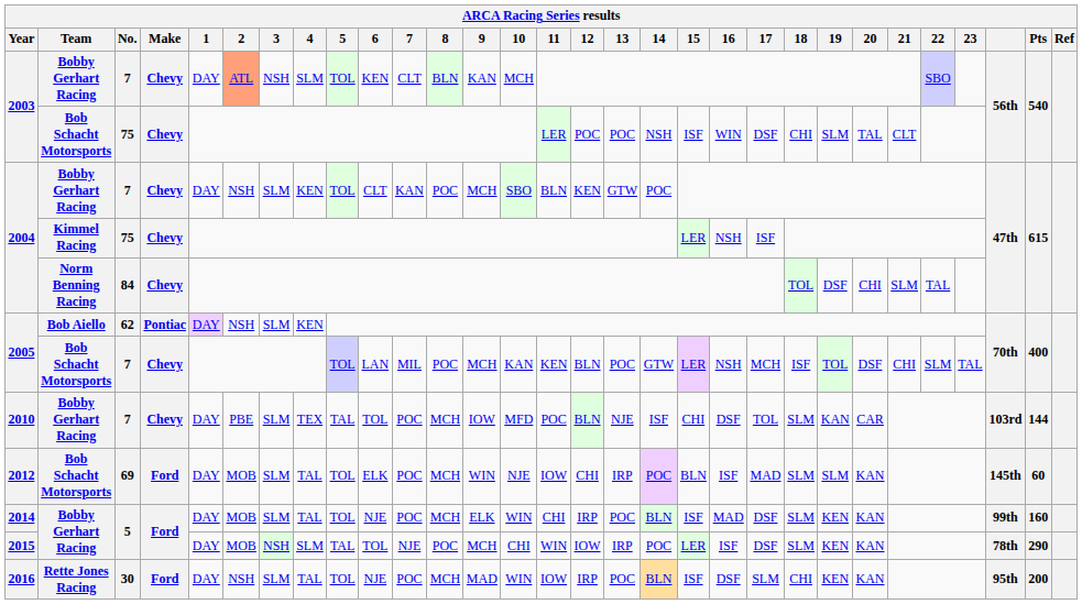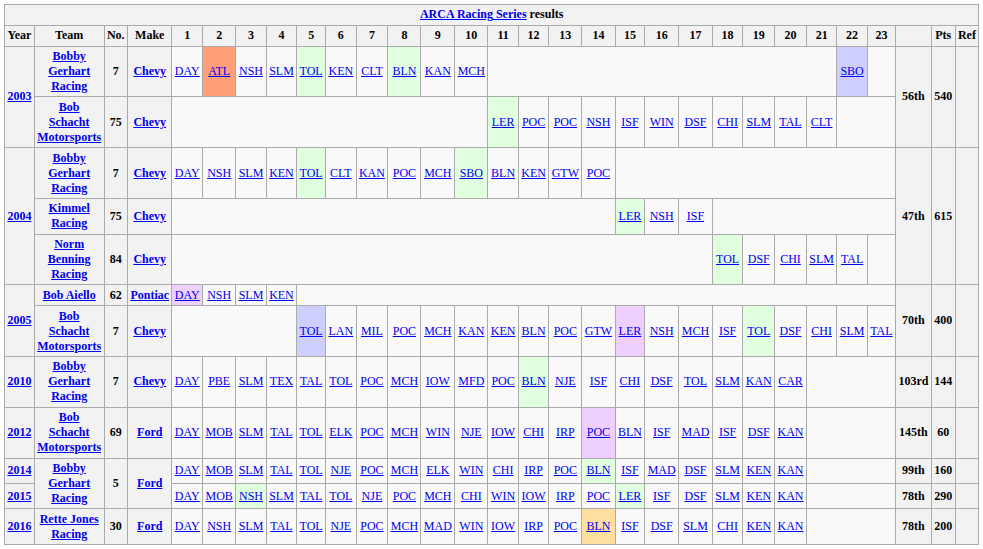 <table class="wikitable" style="text-align:center; font-size:75%">
 <tr>
 <th colspan=48><a href='#'>ARCA Racing Series</a> results</th>
 </tr>
 <tr>
 <th>Year</th>
 <th>Team</th>
 <th>No.</th>
 <th>Make</th>
 <th>1</th>
 <th>2</th>
 <th>3</th>
 <th>4</th>
 <th>5</th>
 <th>6</th>
 <th>7</th>
 <th>8</th>
 <th>9</th>
 <th>10</th>
 <th>11</th>
 <th>12</th>
 <th>13</th>
 <th>14</th>
 <th>15</th>
 <th>16</th>
 <th>17</th>
 <th>18</th>
 <th>19</th>
 <th>20</th>
 <th>21</th>
 <th>22</th>
 <th>23</th>
 <th></th>
 <th>Pts</th>
 <th>Ref</th>
 </tr>
 <tr>
 <th rowspan=2><a href='#'>2003</a></th>
 <th><a href='#'>Bobby Gerhart Racing</a></th>
 <th>7</th>
 <th><a href='#'>Chevy</a></th>
 <td><a href='#'>DAY</a></td>
 <td style="background: lightsalmon;"><a href='#'>ATL</a></td>
 <td><a href='#'>NSH</a></td>
 <td><a href='#'>SLM</a></td>
 <td style="background:#DFFFDF;"><a href='#'>TOL</a><br></td>
 <td><a href='#'>KEN</a></td>
 <td><a href='#'>CLT</a></td>
 <td style="background:#DFFFDF;"><a href='#'>BLN</a><br></td>
 <td><a href='#'>KAN</a></td>
 <td><a href='#'>MCH</a></td>
 <td colspan=11></td>
 <td style="background:#CFCFFF;"><a href='#'>SBO</a><br></td>
 <td></td>
 <th rowspan=2>56th</th>
 <th rowspan=2>540</th>
 <th rowspan=2></th>
 </tr>
 <tr>
 <th><a href='#'>Bob Schacht Motorsports</a></th>
 <th>75</th>
 <th><a href='#'>Chevy</a></th>
 <td colspan=10></td>
 <td style="background:#DFFFDF;"><a href='#'>LER</a><br></td>
 <td><a href='#'>POC</a></td>
 <td><a href='#'>POC</a></td>
 <td><a href='#'>NSH</a></td>
 <td><a href='#'>ISF</a></td>
 <td><a href='#'>WIN</a></td>
 <td><a href='#'>DSF</a></td>
 <td><a href='#'>CHI</a></td>
 <td><a href='#'>SLM</a></td>
 <td><a href='#'>TAL</a></td>
 <td><a href='#'>CLT</a></td>
 <td colspan=2></td>
 </tr>
 <tr>
 <th rowspan=3><a href='#'>2004</a></th>
 <th><a href='#'>Bobby Gerhart Racing</a></th>
 <th>7</th>
 <th><a href='#'>Chevy</a></th>
 <td><a href='#'>DAY</a></td>
 <td><a href='#'>NSH</a></td>
 <td><a href='#'>SLM</a></td>
 <td><a href='#'>KEN</a></td>
 <td style="background:#DFFFDF;"><a href='#'>TOL</a><br></td>
 <td><a href='#'>CLT</a></td>
 <td><a href='#'>KAN</a></td>
 <td><a href='#'>POC</a></td>
 <td><a href='#'>MCH</a></td>
 <td style="background:#DFFFDF;"><a href='#'>SBO</a><br></td>
 <td><a href='#'>BLN</a></td>
 <td><a href='#'>KEN</a></td>
 <td><a href='#'>GTW</a></td>
 <td><a href='#'>POC</a></td>
 <td colspan=9></td>
 <th rowspan=3>47th</th>
 <th rowspan=3>615</th>
 <th rowspan=3></th>
 </tr>
 <tr>
 <th><a href='#'>Kimmel Racing</a></th>
 <th>75</th>
 <th><a href='#'>Chevy</a></th>
 <td colspan=14></td>
 <td style="background:#DFFFDF;"><a href='#'>LER</a><br></td>
 <td><a href='#'>NSH</a></td>
 <td><a href='#'>ISF</a></td>
 <td colspan=6></td>
 </tr>
 <tr>
 <th><a href='#'>Norm Benning Racing</a></th>
 <th>84</th>
 <th><a href='#'>Chevy</a></th>
 <td colspan=17></td>
 <td style="background:#DFFFDF;"><a href='#'>TOL</a><br></td>
 <td><a href='#'>DSF</a></td>
 <td><a href='#'>CHI</a></td>
 <td><a href='#'>SLM</a></td>
 <td><a href='#'>TAL</a></td>
 <td></td>
 </tr>
 <tr>
 <th rowspan=2><a href='#'>2005</a></th>
 <th><a href='#'>Bob Aiello</a></th>
 <th>62</th>
 <th><a href='#'>Pontiac</a></th>
 <td style="background:#EFCFFF;"><a href='#'>DAY</a><br></td>
 <td><a href='#'>NSH</a></td>
 <td><a href='#'>SLM</a></td>
 <td><a href='#'>KEN</a></td>
 <td colspan=19></td>
 <th rowspan=2>70th</th>
 <th rowspan=2>400</th>
 <th rowspan=2></th>
 </tr>
 <tr>
 <th><a href='#'>Bob Schacht Motorsports</a></th>
 <th>7</th>
 <th><a href='#'>Chevy</a></th>
 <td colspan=4></td>
 <td style="background:#CFCFFF;"><a href='#'>TOL</a><br></td>
 <td><a href='#'>LAN</a></td>
 <td><a href='#'>MIL</a></td>
 <td><a href='#'>POC</a></td>
 <td><a href='#'>MCH</a></td>
 <td><a href='#'>KAN</a></td>
 <td><a href='#'>KEN</a></td>
 <td><a href='#'>BLN</a></td>
 <td><a href='#'>POC</a></td>
 <td><a href='#'>GTW</a></td>
 <td style="background:#EFCFFF;"><a href='#'>LER</a><br></td>
 <td><a href='#'>NSH</a></td>
 <td><a href='#'>MCH</a></td>
 <td><a href='#'>ISF</a></td>
 <td style="background:#DFFFDF;"><a href='#'>TOL</a><br></td>
 <td><a href='#'>DSF</a></td>
 <td><a href='#'>CHI</a></td>
 <td><a href='#'>SLM</a></td>
 <td><a href='#'>TAL</a></td>
 </tr>
 <tr>
 <th><a href='#'>2010</a></th>
 <th><a href='#'>Bobby Gerhart Racing</a></th>
 <th>7</th>
 <th><a href='#'>Chevy</a></th>
 <td><a href='#'>DAY</a></td>
 <td><a href='#'>PBE</a></td>
 <td><a href='#'>SLM</a></td>
 <td><a href='#'>TEX</a></td>
 <td><a href='#'>TAL</a></td>
 <td><a href='#'>TOL</a></td>
 <td><a href='#'>POC</a></td>
 <td><a href='#'>MCH</a></td>
 <td><a href='#'>IOW</a></td>
 <td><a href='#'>MFD</a></td>
 <td><a href='#'>POC</a></td>
 <td style="background:#DFFFDF;"><a href='#'>BLN</a><br></td>
 <td><a href='#'>NJE</a></td>
 <td><a href='#'>ISF</a></td>
 <td><a href='#'>CHI</a></td>
 <td><a href='#'>DSF</a></td>
 <td><a href='#'>TOL</a></td>
 <td><a href='#'>SLM</a></td>
 <td><a href='#'>KAN</a></td>
 <td><a href='#'>CAR</a></td>
 <td colspan=3></td>
 <th>103rd</th>
 <th>144</th>
 <th></th>
 </tr>
 <tr>
 <th><a href='#'>2012</a></th>
 <th><a href='#'>Bob Schacht Motorsports</a></th>
 <th>69</th>
 <th><a href='#'>Ford</a></th>
 <td><a href='#'>DAY</a></td>
 <td><a href='#'>MOB</a></td>
 <td><a href='#'>SLM</a></td>
 <td><a href='#'>TAL</a></td>
 <td><a href='#'>TOL</a></td>
 <td><a href='#'>ELK</a></td>
 <td><a href='#'>POC</a></td>
 <td><a href='#'>MCH</a></td>
 <td><a href='#'>WIN</a></td>
 <td><a href='#'>NJE</a></td>
 <td><a href='#'>IOW</a></td>
 <td><a href='#'>CHI</a></td>
 <td><a href='#'>IRP</a></td>
 <td style="background:#EFCFFF;"><a href='#'>POC</a><br></td>
 <td><a href='#'>BLN</a></td>
 <td><a href='#'>ISF</a></td>
 <td><a href='#'>MAD</a></td>
-<td><a href='#'>SLM</a></td>
-<td><a href='#'>SLM</a></td>
+<td><a href='#'>ISF</a></td>
+<td><a href='#'>DSF</a></td>
 <td><a href='#'>KAN</a></td>
 <td colspan=3></td>
 <th>145th</th>
 <th>60</th>
 <th></th>
 </tr>
 <tr>
 <th><a href='#'>2014</a></th>
 <th rowspan=2><a href='#'>Bobby Gerhart Racing</a></th>
 <th rowspan=2>5</th>
 <th rowspan=2><a href='#'>Ford</a></th>
 <td><a href='#'>DAY</a></td>
 <td><a href='#'>MOB</a></td>
 <td><a href='#'>SLM</a></td>
 <td><a href='#'>TAL</a></td>
 <td><a href='#'>TOL</a></td>
 <td><a href='#'>NJE</a></td>
 <td><a href='#'>POC</a></td>
 <td><a href='#'>MCH</a></td>
 <td><a href='#'>ELK</a></td>
 <td><a href='#'>WIN</a></td>
 <td><a href='#'>CHI</a></td>
 <td><a href='#'>IRP</a></td>
 <td><a href='#'>POC</a></td>
 <td style="background:#DFFFDF;"><a href='#'>BLN</a><br></td>
 <td><a href='#'>ISF</a></td>
 <td><a href='#'>MAD</a></td>
 <td><a href='#'>DSF</a></td>
 <td><a href='#'>SLM</a></td>
 <td><a href='#'>KEN</a></td>
 <td><a href='#'>KAN</a></td>
 <td colspan=3></td>
 <th>99th</th>
 <th>160</th>
 <th></th>
 </tr>
 <tr>
 <th><a href='#'>2015</a></th>
 <td><a href='#'>DAY</a></td>
 <td><a href='#'>MOB</a></td>
 <td style="background:#DFFFDF;"><a href='#'>NSH</a><br></td>
 <td><a href='#'>SLM</a></td>
 <td><a href='#'>TAL</a></td>
 <td><a href='#'>TOL</a></td>
 <td><a href='#'>NJE</a></td>
 <td><a href='#'>POC</a></td>
 <td><a href='#'>MCH</a></td>
 <td><a href='#'>CHI</a></td>
 <td><a href='#'>WIN</a></td>
 <td><a href='#'>IOW</a></td>
 <td><a href='#'>IRP</a></td>
 <td><a href='#'>POC</a></td>
 <td style="background:#DFFFDF;"><a href='#'>LER</a><br></td>
 <td><a href='#'>ISF</a></td>
 <td><a href='#'>DSF</a></td>
 <td><a href='#'>SLM</a></td>
 <td><a href='#'>KEN</a></td>
 <td><a href='#'>KAN</a></td>
 <td colspan=3></td>
 <th>78th</th>
 <th>290</th>
 <th></th>
 </tr>
 <tr>
 <th><a href='#'>2016</a></th>
 <th><a href='#'>Rette Jones Racing</a></th>
 <th>30</th>
 <th><a href='#'>Ford</a></th>
 <td><a href='#'>DAY</a></td>
 <td><a href='#'>NSH</a></td>
 <td><a href='#'>SLM</a></td>
 <td><a href='#'>TAL</a></td>
 <td><a href='#'>TOL</a></td>
 <td><a href='#'>NJE</a></td>
 <td><a href='#'>POC</a></td>
 <td><a href='#'>MCH</a></td>
 <td><a href='#'>MAD</a></td>
 <td><a href='#'>WIN</a></td>
 <td><a href='#'>IOW</a></td>
 <td><a href='#'>IRP</a></td>
 <td><a href='#'>POC</a></td>
 <td style="background:#FFDF9F;"><a href='#'>BLN</a><br></td>
 <td><a href='#'>ISF</a></td>
 <td><a href='#'>DSF</a></td>
 <td><a href='#'>SLM</a></td>
 <td><a href='#'>CHI</a></td>
 <td><a href='#'>KEN</a></td>
 <td><a href='#'>KAN</a></td>
 <td colspan=3></td>
-<th>95th</th>
+<th>78th</th>
 <th>200</th>
 <th></th>
 </tr>
 </table>
